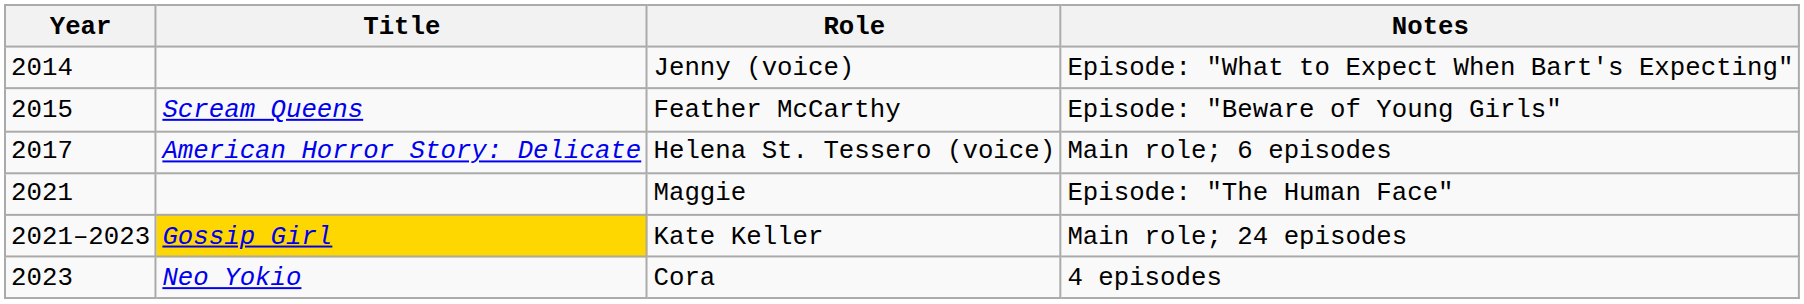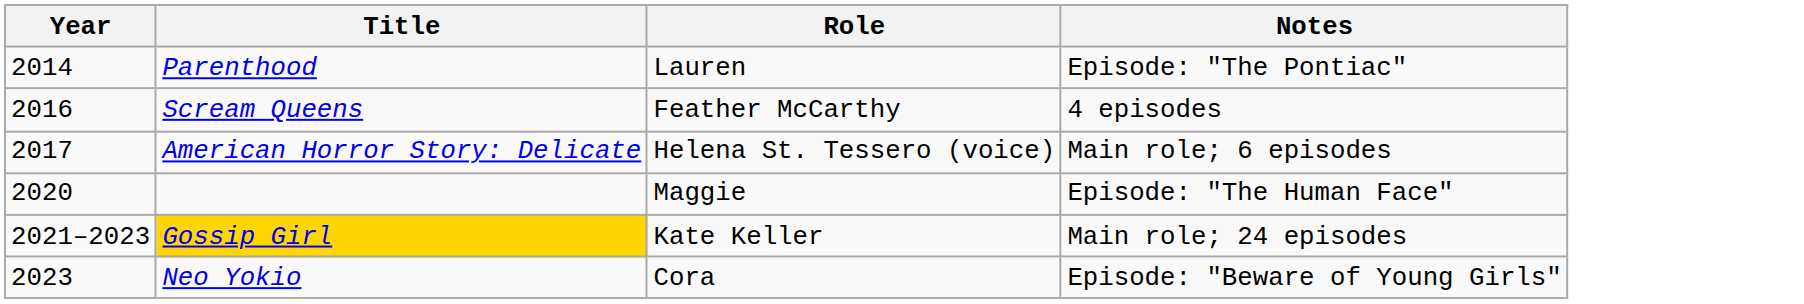 <table class="wikitable sortable">
 <tr>
 <th>Year</th>
 <th>Title</th>
 <th>Role</th>
 <th class="unsortable">Notes</th>
 </tr>
 <tr>
 <td>2014</td>
-<td><em></em></td>
-<td>Jenny (voice)</td>
-<td>Episode: "What to Expect When Bart's Expecting"</td>
+<td><em><a href='#'>Parenthood</a></em></td>
+<td>Lauren</td>
+<td>Episode: "The Pontiac"</td>
 </tr>
 <tr>
-<td>2015</td>
+<td>2016</td>
 <td><em><a href='#'>Scream Queens</a></em></td>
 <td>Feather McCarthy</td>
-<td>Episode: "Beware of Young Girls"</td>
+<td>4 episodes</td>
 </tr>
 <tr>
 <td>2017</td>
 <td><em><a href='#'>American Horror Story: Delicate</a></em></td>
 <td>Helena St. Tessero (voice)</td>
 <td>Main role; 6 episodes</td>
 </tr>
 <tr>
-<td>2021</td>
+<td>2020</td>
 <td><em></em></td>
 <td>Maggie</td>
 <td>Episode: "The Human Face"</td>
 </tr>
 <tr>
 <td>2021–2023</td>
 <td style="background: gold;"><em><a href='#'>Gossip Girl</a></em></td>
 <td>Kate Keller</td>
 <td>Main role; 24 episodes</td>
 </tr>
 <tr>
 <td>2023</td>
 <td><em><a href='#'>Neo Yokio</a></em></td>
 <td>Cora</td>
-<td>4 episodes</td>
+<td>Episode: "Beware of Young Girls"</td>
 </tr>
 </table>
